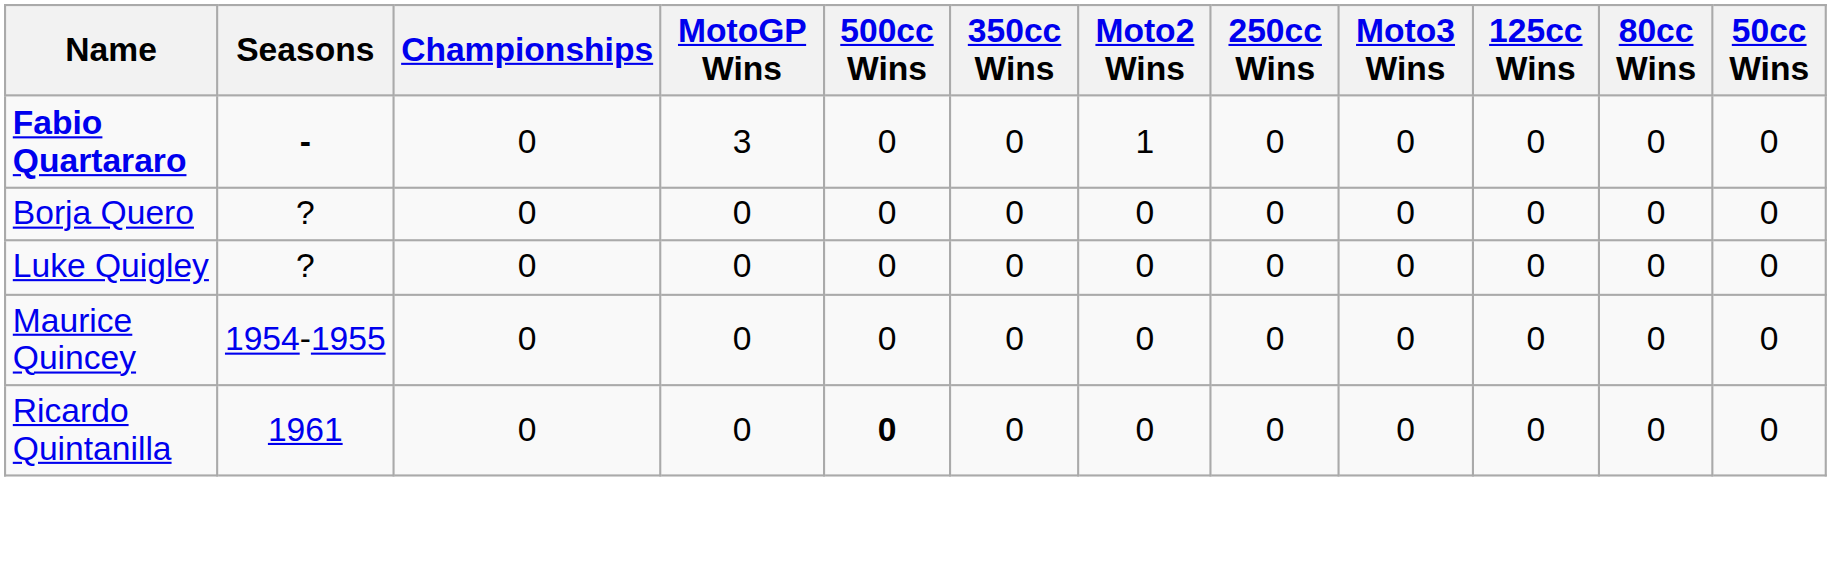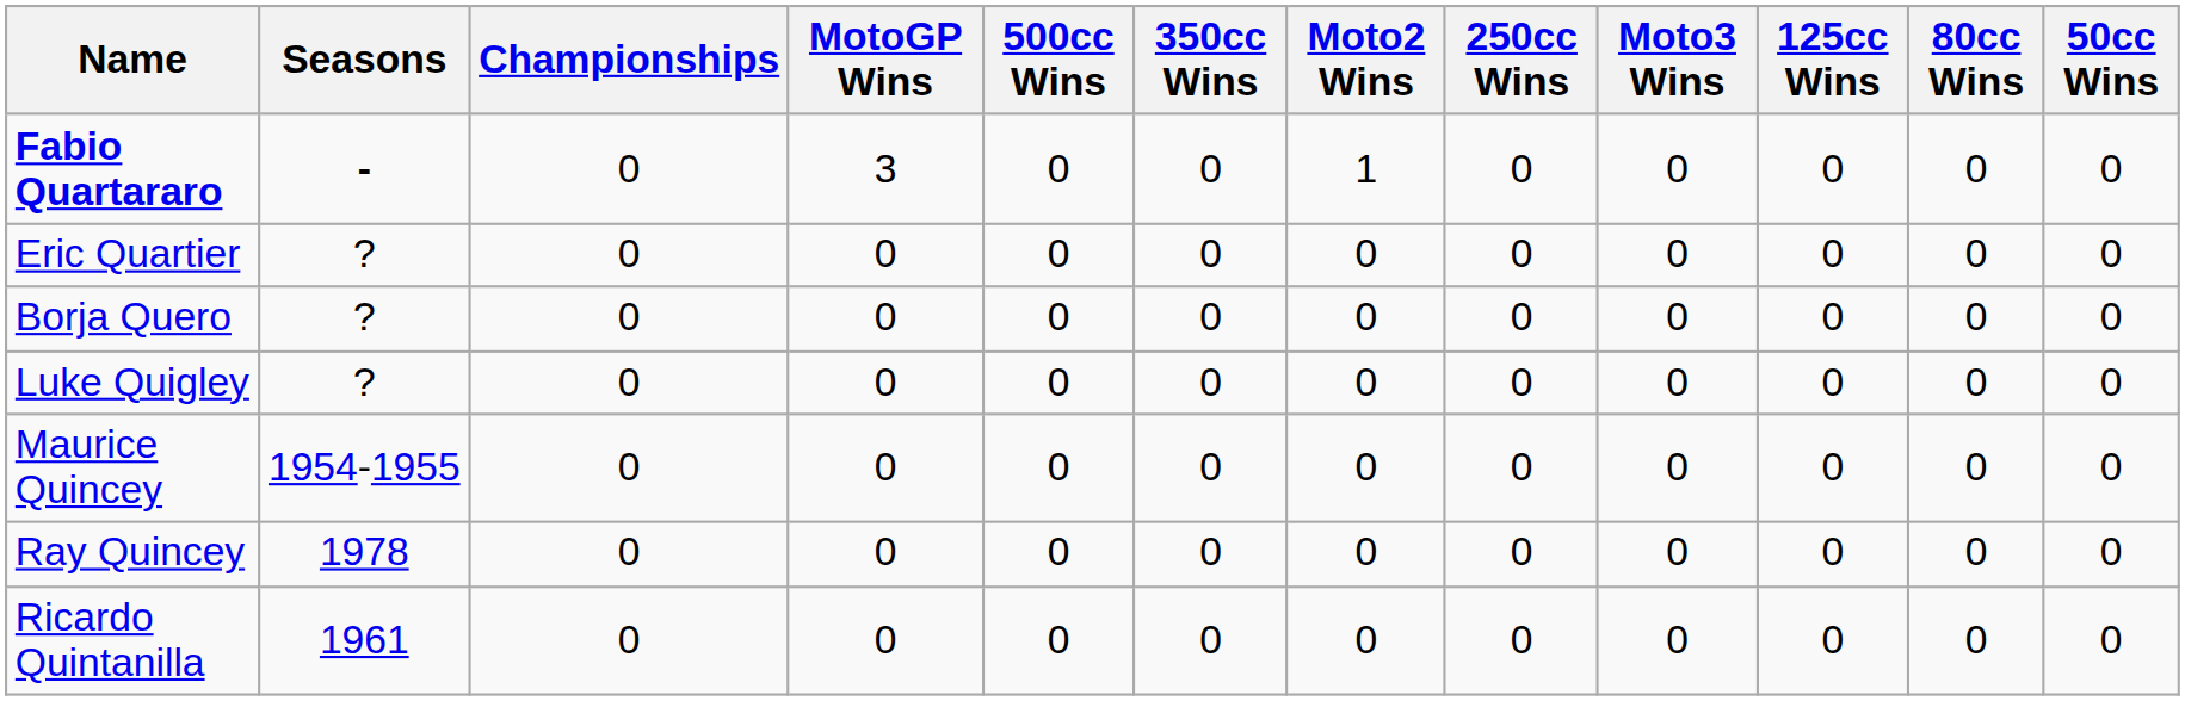 <table class="wikitable">
 <tr>
 <th>Name</th>
 <th>Seasons</th>
 <th><a href='#'>Championships</a></th>
 <th><a href='#'>MotoGP</a> Wins</th>
 <th><a href='#'>500cc</a> Wins</th>
 <th><a href='#'>350cc</a> Wins</th>
 <th><a href='#'>Moto2</a> Wins</th>
 <th><a href='#'>250cc</a> Wins</th>
 <th><a href='#'>Moto3</a> Wins</th>
 <th><a href='#'>125cc</a> Wins</th>
 <th><a href='#'>80cc</a> Wins</th>
 <th><a href='#'>50cc</a> Wins</th>
 </tr>
 <tr align="center">
 <td align="left"> <strong><a href='#'>Fabio Quartararo</a></strong></td>
 <td><strong>-</strong></td>
 <td>0</td>
 <td>3</td>
 <td>0</td>
 <td>0</td>
 <td>1</td>
+<td>0</td>
+<td>0</td>
+<td>0</td>
+<td>0</td>
+<td>0</td>
+</tr>
+<tr align="center">
+<td align="left"> <a href='#'>Eric Quartier</a></td>
+<td>?</td>
+<td>0</td>
+<td>0</td>
+<td>0</td>
+<td>0</td>
+<td>0</td>
 <td>0</td>
 <td>0</td>
 <td>0</td>
 <td>0</td>
 <td>0</td>
 </tr>
 <tr align="center">
 <td align="left"> <a href='#'>Borja Quero</a></td>
 <td>?</td>
 <td>0</td>
 <td>0</td>
 <td>0</td>
 <td>0</td>
 <td>0</td>
 <td>0</td>
 <td>0</td>
 <td>0</td>
 <td>0</td>
 <td>0</td>
 </tr>
 <tr align="center">
 <td align="left"> <a href='#'>Luke Quigley</a></td>
 <td>?</td>
 <td>0</td>
 <td>0</td>
 <td>0</td>
 <td>0</td>
 <td>0</td>
 <td>0</td>
 <td>0</td>
 <td>0</td>
 <td>0</td>
 <td>0</td>
 </tr>
 <tr align="center">
 <td align="left"> <a href='#'>Maurice Quincey</a></td>
 <td><a href='#'>1954</a>-<a href='#'>1955</a></td>
 <td>0</td>
 <td>0</td>
 <td>0</td>
 <td>0</td>
 <td>0</td>
 <td>0</td>
 <td>0</td>
 <td>0</td>
 <td>0</td>
 <td>0</td>
 </tr>
 <tr align="center">
+<td align="left"> <a href='#'>Ray Quincey</a></td>
+<td><a href='#'>1978</a></td>
+<td>0</td>
+<td>0</td>
+<td>0</td>
+<td>0</td>
+<td>0</td>
+<td>0</td>
+<td>0</td>
+<td>0</td>
+<td>0</td>
+<td>0</td>
+</tr>
+<tr align="center">
 <td align="left"> <a href='#'>Ricardo Quintanilla</a></td>
 <td><a href='#'>1961</a></td>
 <td>0</td>
 <td>0</td>
-<td><strong>0</strong></td>
+<td>0</td>
 <td>0</td>
 <td>0</td>
 <td>0</td>
 <td>0</td>
 <td>0</td>
 <td>0</td>
 <td>0</td>
 </tr>
 </table>
